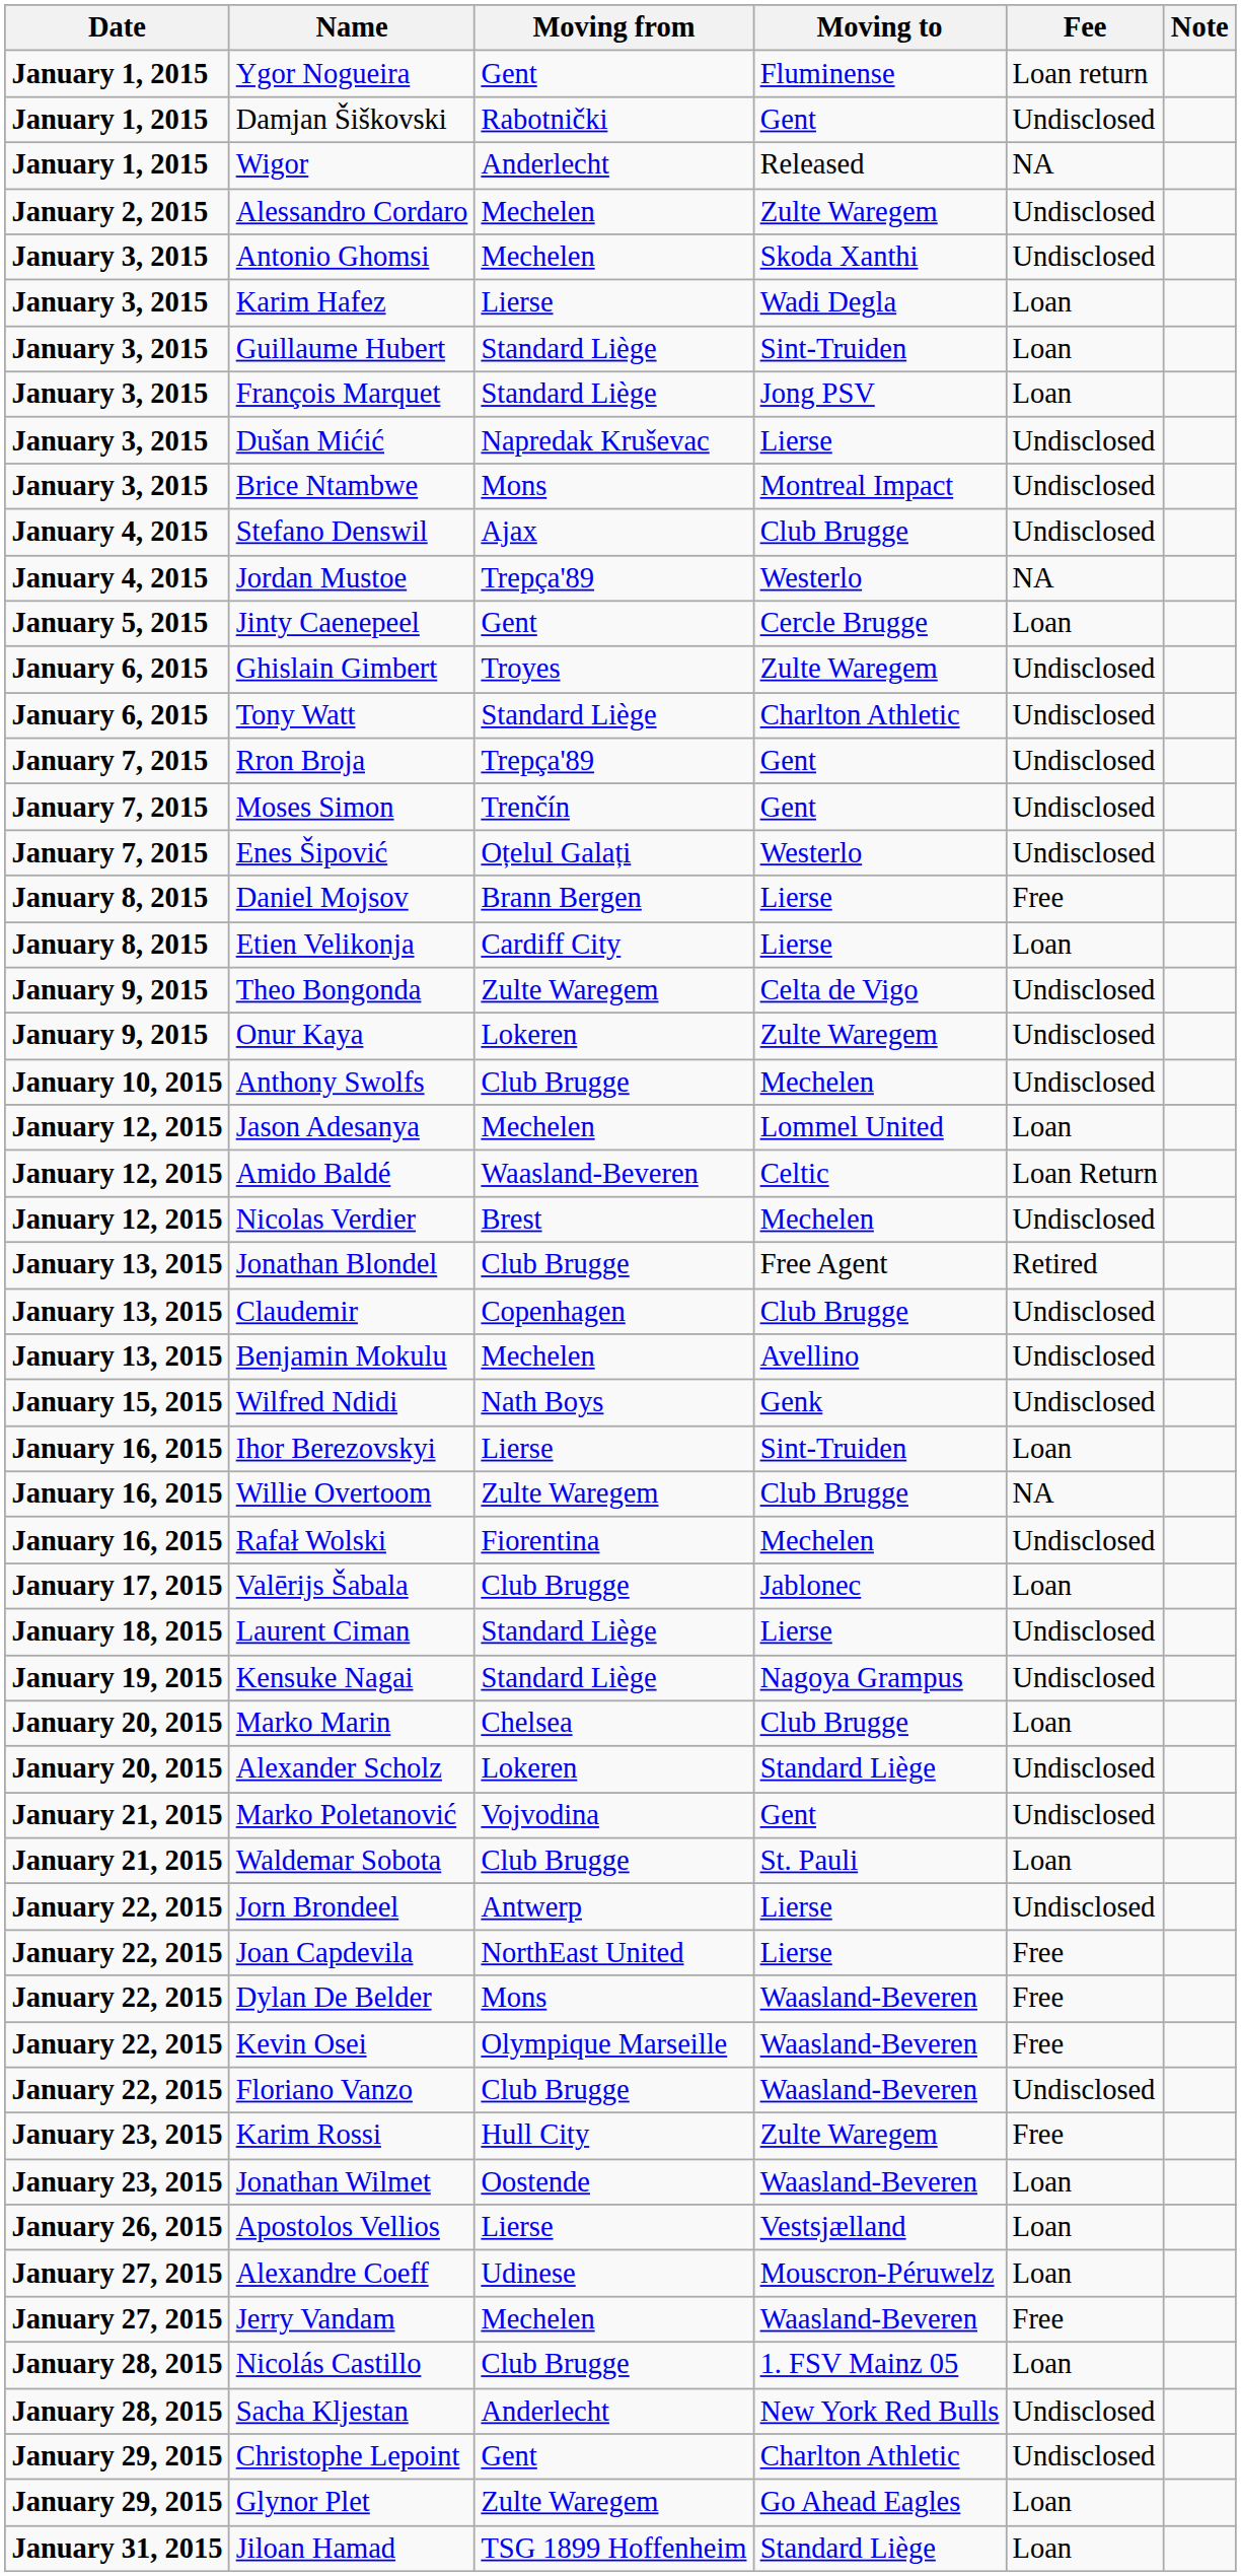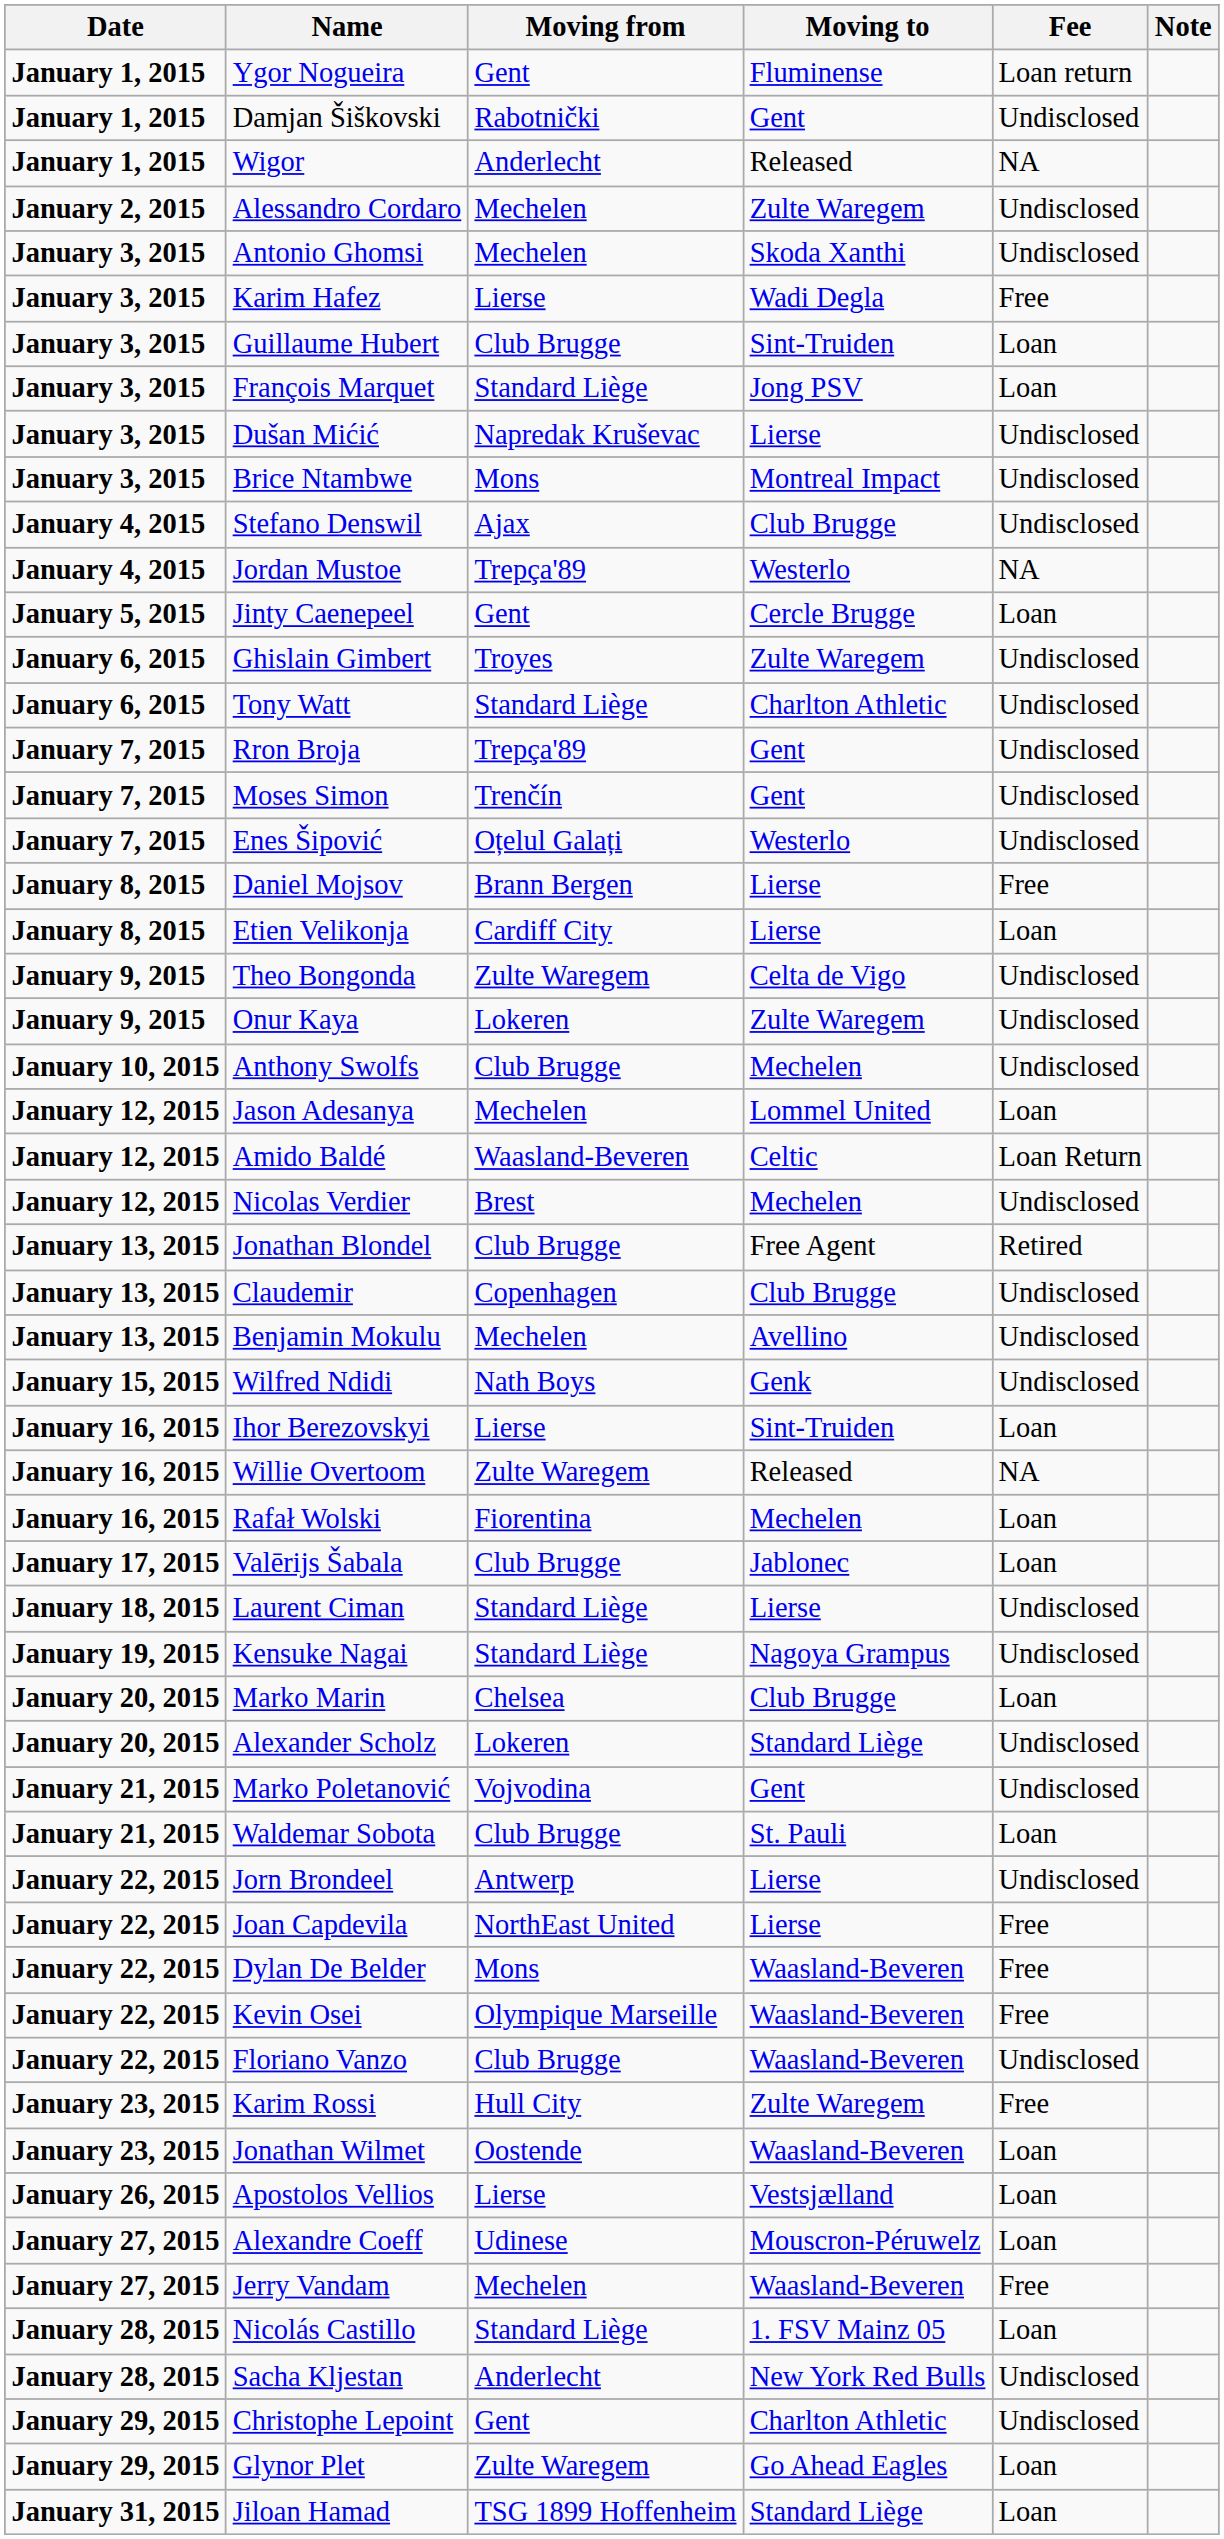 <table class="wikitable sortable">
 <tr>
 <th>Date</th>
 <th>Name</th>
 <th>Moving from</th>
 <th>Moving to</th>
 <th>Fee</th>
 <th>Note</th>
 </tr>
 <tr>
 <td><strong>January 1, 2015</strong></td>
 <td> <a href='#'>Ygor Nogueira</a></td>
 <td> <a href='#'>Gent</a></td>
 <td> <a href='#'>Fluminense</a></td>
 <td>Loan return </td>
 <td></td>
 </tr>
 <tr>
 <td><strong>January 1, 2015</strong></td>
 <td> Damjan Šiškovski</td>
 <td> <a href='#'>Rabotnički</a></td>
 <td> <a href='#'>Gent</a></td>
 <td>Undisclosed </td>
 <td></td>
 </tr>
 <tr>
 <td><strong>January 1, 2015</strong></td>
 <td> <a href='#'>Wigor</a></td>
 <td> <a href='#'>Anderlecht</a></td>
 <td>Released</td>
 <td>NA </td>
 <td></td>
 </tr>
 <tr>
 <td><strong>January 2, 2015</strong></td>
 <td> <a href='#'>Alessandro Cordaro</a></td>
 <td> <a href='#'>Mechelen</a></td>
 <td> <a href='#'>Zulte Waregem</a></td>
 <td>Undisclosed </td>
 <td></td>
 </tr>
 <tr>
 <td><strong>January 3, 2015</strong></td>
 <td> <a href='#'>Antonio Ghomsi</a></td>
 <td> <a href='#'>Mechelen</a></td>
 <td> <a href='#'>Skoda Xanthi</a></td>
 <td>Undisclosed </td>
 <td></td>
 </tr>
 <tr>
 <td><strong>January 3, 2015</strong></td>
 <td> <a href='#'>Karim Hafez</a></td>
 <td> <a href='#'>Lierse</a></td>
 <td> <a href='#'>Wadi Degla</a></td>
-<td>Loan </td>
+<td>Free </td>
 <td></td>
 </tr>
 <tr>
 <td><strong>January 3, 2015</strong></td>
 <td> <a href='#'>Guillaume Hubert</a></td>
-<td> <a href='#'>Standard Liège</a></td>
+<td> <a href='#'>Club Brugge</a></td>
 <td> <a href='#'>Sint-Truiden</a></td>
 <td>Loan </td>
 <td></td>
 </tr>
 <tr>
 <td><strong>January 3, 2015</strong></td>
 <td> <a href='#'>François Marquet</a></td>
 <td> <a href='#'>Standard Liège</a></td>
 <td> <a href='#'>Jong PSV</a></td>
 <td>Loan </td>
 <td></td>
 </tr>
 <tr>
 <td><strong>January 3, 2015</strong></td>
 <td> <a href='#'>Dušan Mićić</a></td>
 <td> <a href='#'>Napredak Kruševac</a></td>
 <td> <a href='#'>Lierse</a></td>
 <td>Undisclosed </td>
 <td></td>
 </tr>
 <tr>
 <td><strong>January 3, 2015</strong></td>
 <td> <a href='#'>Brice Ntambwe</a></td>
 <td> <a href='#'>Mons</a></td>
 <td> <a href='#'>Montreal Impact</a></td>
 <td>Undisclosed </td>
 <td></td>
 </tr>
 <tr>
 <td><strong>January 4, 2015</strong></td>
 <td> <a href='#'>Stefano Denswil</a></td>
 <td> <a href='#'>Ajax</a></td>
 <td> <a href='#'>Club Brugge</a></td>
 <td>Undisclosed </td>
 <td></td>
 </tr>
 <tr>
 <td><strong>January 4, 2015</strong></td>
 <td> <a href='#'>Jordan Mustoe</a></td>
 <td> <a href='#'>Trepça'89</a></td>
 <td> <a href='#'>Westerlo</a></td>
 <td>NA </td>
 <td></td>
 </tr>
 <tr>
 <td><strong>January 5, 2015</strong></td>
 <td> <a href='#'>Jinty Caenepeel</a></td>
 <td> <a href='#'>Gent</a></td>
 <td> <a href='#'>Cercle Brugge</a></td>
 <td>Loan </td>
 <td></td>
 </tr>
 <tr>
 <td><strong>January 6, 2015</strong></td>
 <td> <a href='#'>Ghislain Gimbert</a></td>
 <td> <a href='#'>Troyes</a></td>
 <td> <a href='#'>Zulte Waregem</a></td>
 <td>Undisclosed </td>
 <td></td>
 </tr>
 <tr>
 <td><strong>January 6, 2015</strong></td>
 <td> <a href='#'>Tony Watt</a></td>
 <td> <a href='#'>Standard Liège</a></td>
 <td> <a href='#'>Charlton Athletic</a></td>
 <td>Undisclosed </td>
 <td></td>
 </tr>
 <tr>
 <td><strong>January 7, 2015</strong></td>
 <td> <a href='#'>Rron Broja</a></td>
 <td> <a href='#'>Trepça'89</a></td>
 <td> <a href='#'>Gent</a></td>
 <td>Undisclosed </td>
 <td></td>
 </tr>
 <tr>
 <td><strong>January 7, 2015</strong></td>
 <td> <a href='#'>Moses Simon</a></td>
 <td> <a href='#'>Trenčín</a></td>
 <td> <a href='#'>Gent</a></td>
 <td>Undisclosed </td>
 <td></td>
 </tr>
 <tr>
 <td><strong>January 7, 2015</strong></td>
 <td> <a href='#'>Enes Šipović</a></td>
 <td> <a href='#'>Oțelul Galați</a></td>
 <td> <a href='#'>Westerlo</a></td>
 <td>Undisclosed </td>
 <td></td>
 </tr>
 <tr>
 <td><strong>January 8, 2015</strong></td>
 <td> <a href='#'>Daniel Mojsov</a></td>
 <td> <a href='#'>Brann Bergen</a></td>
 <td> <a href='#'>Lierse</a></td>
 <td>Free </td>
 <td></td>
 </tr>
 <tr>
 <td><strong>January 8, 2015</strong></td>
 <td> <a href='#'>Etien Velikonja</a></td>
 <td> <a href='#'>Cardiff City</a></td>
 <td> <a href='#'>Lierse</a></td>
 <td>Loan </td>
 <td></td>
 </tr>
 <tr>
 <td><strong>January 9, 2015</strong></td>
 <td> <a href='#'>Theo Bongonda</a></td>
 <td> <a href='#'>Zulte Waregem</a></td>
 <td> <a href='#'>Celta de Vigo</a></td>
 <td>Undisclosed </td>
 <td></td>
 </tr>
 <tr>
 <td><strong>January 9, 2015</strong></td>
 <td> <a href='#'>Onur Kaya</a></td>
 <td> <a href='#'>Lokeren</a></td>
 <td> <a href='#'>Zulte Waregem</a></td>
 <td>Undisclosed </td>
 <td></td>
 </tr>
 <tr>
 <td><strong>January 10, 2015</strong></td>
 <td> <a href='#'>Anthony Swolfs</a></td>
 <td> <a href='#'>Club Brugge</a></td>
 <td> <a href='#'>Mechelen</a></td>
 <td>Undisclosed </td>
 <td></td>
 </tr>
 <tr>
 <td><strong>January 12, 2015</strong></td>
 <td> <a href='#'>Jason Adesanya</a></td>
 <td> <a href='#'>Mechelen</a></td>
 <td> <a href='#'>Lommel United</a></td>
 <td>Loan </td>
 <td></td>
 </tr>
 <tr>
 <td><strong>January 12, 2015</strong></td>
 <td> <a href='#'>Amido Baldé</a></td>
 <td> <a href='#'>Waasland-Beveren</a></td>
 <td> <a href='#'>Celtic</a></td>
 <td>Loan Return </td>
 <td align=center></td>
 </tr>
 <tr>
 <td><strong>January 12, 2015</strong></td>
 <td> <a href='#'>Nicolas Verdier</a></td>
 <td> <a href='#'>Brest</a></td>
 <td> <a href='#'>Mechelen</a></td>
 <td>Undisclosed </td>
 <td></td>
 </tr>
 <tr>
 <td><strong>January 13, 2015</strong></td>
 <td> <a href='#'>Jonathan Blondel</a></td>
 <td> <a href='#'>Club Brugge</a></td>
 <td>Free Agent</td>
 <td>Retired </td>
 <td></td>
 </tr>
 <tr>
 <td><strong>January 13, 2015</strong></td>
 <td> <a href='#'>Claudemir</a></td>
 <td> <a href='#'>Copenhagen</a></td>
 <td> <a href='#'>Club Brugge</a></td>
 <td>Undisclosed </td>
 <td></td>
 </tr>
 <tr>
 <td><strong>January 13, 2015</strong></td>
 <td> <a href='#'>Benjamin Mokulu</a></td>
 <td> <a href='#'>Mechelen</a></td>
 <td> <a href='#'>Avellino</a></td>
 <td>Undisclosed </td>
 <td align=center></td>
 </tr>
 <tr>
 <td><strong>January 15, 2015</strong></td>
 <td> <a href='#'>Wilfred Ndidi</a></td>
 <td> <a href='#'>Nath Boys</a></td>
 <td> <a href='#'>Genk</a></td>
 <td>Undisclosed </td>
 <td></td>
 </tr>
 <tr>
 <td><strong>January 16, 2015</strong></td>
 <td> <a href='#'>Ihor Berezovskyi</a></td>
 <td> <a href='#'>Lierse</a></td>
 <td> <a href='#'>Sint-Truiden</a></td>
 <td>Loan </td>
 <td></td>
 </tr>
 <tr>
 <td><strong>January 16, 2015</strong></td>
 <td> <a href='#'>Willie Overtoom</a></td>
 <td> <a href='#'>Zulte Waregem</a></td>
-<td> <a href='#'>Club Brugge</a></td>
+<td>Released</td>
 <td>NA </td>
 <td></td>
 </tr>
 <tr>
 <td><strong>January 16, 2015</strong></td>
 <td> <a href='#'>Rafał Wolski</a></td>
 <td> <a href='#'>Fiorentina</a></td>
 <td> <a href='#'>Mechelen</a></td>
-<td>Undisclosed </td>
+<td>Loan </td>
 <td></td>
 </tr>
 <tr>
 <td><strong>January 17, 2015</strong></td>
 <td> <a href='#'>Valērijs Šabala</a></td>
 <td> <a href='#'>Club Brugge</a></td>
 <td> <a href='#'>Jablonec</a></td>
 <td>Loan </td>
 <td align=center></td>
 </tr>
 <tr>
 <td><strong>January 18, 2015</strong></td>
 <td> <a href='#'>Laurent Ciman</a></td>
 <td> <a href='#'>Standard Liège</a></td>
 <td> <a href='#'>Lierse</a></td>
 <td>Undisclosed </td>
 <td></td>
 </tr>
 <tr>
 <td><strong>January 19, 2015</strong></td>
 <td> <a href='#'>Kensuke Nagai</a></td>
 <td> <a href='#'>Standard Liège</a></td>
 <td> <a href='#'>Nagoya Grampus</a></td>
 <td>Undisclosed </td>
 <td align=center></td>
 </tr>
 <tr>
 <td><strong>January 20, 2015</strong></td>
 <td> <a href='#'>Marko Marin</a></td>
 <td> <a href='#'>Chelsea</a></td>
 <td> <a href='#'>Club Brugge</a></td>
 <td>Loan </td>
 <td></td>
 </tr>
 <tr>
 <td><strong>January 20, 2015</strong></td>
 <td> <a href='#'>Alexander Scholz</a></td>
 <td> <a href='#'>Lokeren</a></td>
 <td> <a href='#'>Standard Liège</a></td>
 <td>Undisclosed </td>
 <td></td>
 </tr>
 <tr>
 <td><strong>January 21, 2015</strong></td>
 <td> <a href='#'>Marko Poletanović</a></td>
 <td> <a href='#'>Vojvodina</a></td>
 <td> <a href='#'>Gent</a></td>
 <td>Undisclosed </td>
 <td></td>
 </tr>
 <tr>
 <td><strong>January 21, 2015</strong></td>
 <td> <a href='#'>Waldemar Sobota</a></td>
 <td> <a href='#'>Club Brugge</a></td>
 <td> <a href='#'>St. Pauli</a></td>
 <td>Loan </td>
 <td></td>
 </tr>
 <tr>
 <td><strong>January 22, 2015</strong></td>
 <td> <a href='#'>Jorn Brondeel</a></td>
 <td> <a href='#'>Antwerp</a></td>
 <td> <a href='#'>Lierse</a></td>
 <td>Undisclosed </td>
 <td></td>
 </tr>
 <tr>
 <td><strong>January 22, 2015</strong></td>
 <td> <a href='#'>Joan Capdevila</a></td>
 <td> <a href='#'>NorthEast United</a></td>
 <td> <a href='#'>Lierse</a></td>
 <td>Free </td>
 <td></td>
 </tr>
 <tr>
 <td><strong>January 22, 2015</strong></td>
 <td> <a href='#'>Dylan De Belder</a></td>
 <td> <a href='#'>Mons</a></td>
 <td> <a href='#'>Waasland-Beveren</a></td>
 <td>Free </td>
 <td></td>
 </tr>
 <tr>
 <td><strong>January 22, 2015</strong></td>
 <td> <a href='#'>Kevin Osei</a></td>
 <td> <a href='#'>Olympique Marseille</a></td>
 <td> <a href='#'>Waasland-Beveren</a></td>
 <td>Free </td>
 <td></td>
 </tr>
 <tr>
 <td><strong>January 22, 2015</strong></td>
 <td> <a href='#'>Floriano Vanzo</a></td>
 <td> <a href='#'>Club Brugge</a></td>
 <td> <a href='#'>Waasland-Beveren</a></td>
 <td>Undisclosed </td>
 <td></td>
 </tr>
 <tr>
 <td><strong>January 23, 2015</strong></td>
 <td> <a href='#'>Karim Rossi</a></td>
 <td> <a href='#'>Hull City</a></td>
 <td> <a href='#'>Zulte Waregem</a></td>
 <td>Free </td>
 <td></td>
 </tr>
 <tr>
 <td><strong>January 23, 2015</strong></td>
 <td> <a href='#'>Jonathan Wilmet</a></td>
 <td> <a href='#'>Oostende</a></td>
 <td> <a href='#'>Waasland-Beveren</a></td>
 <td>Loan </td>
 <td></td>
 </tr>
 <tr>
 <td><strong>January 26, 2015</strong></td>
 <td> <a href='#'>Apostolos Vellios</a></td>
 <td> <a href='#'>Lierse</a></td>
 <td> <a href='#'>Vestsjælland</a></td>
 <td>Loan </td>
 <td></td>
 </tr>
 <tr>
 <td><strong>January 27, 2015</strong></td>
 <td> <a href='#'>Alexandre Coeff</a></td>
 <td> <a href='#'>Udinese</a></td>
 <td> <a href='#'>Mouscron-Péruwelz</a></td>
 <td>Loan </td>
 <td></td>
 </tr>
 <tr>
 <td><strong>January 27, 2015</strong></td>
 <td> <a href='#'>Jerry Vandam</a></td>
 <td> <a href='#'>Mechelen</a></td>
 <td> <a href='#'>Waasland-Beveren</a></td>
 <td>Free </td>
 <td></td>
 </tr>
 <tr>
 <td><strong>January 28, 2015</strong></td>
 <td> <a href='#'>Nicolás Castillo</a></td>
-<td> <a href='#'>Club Brugge</a></td>
+<td> <a href='#'>Standard Liège</a></td>
 <td> <a href='#'>1. FSV Mainz 05</a></td>
 <td>Loan </td>
 <td></td>
 </tr>
 <tr>
 <td><strong>January 28, 2015</strong></td>
 <td> <a href='#'>Sacha Kljestan</a></td>
 <td> <a href='#'>Anderlecht</a></td>
 <td> <a href='#'>New York Red Bulls</a></td>
 <td>Undisclosed </td>
 <td></td>
 </tr>
 <tr>
 <td><strong>January 29, 2015</strong></td>
 <td> <a href='#'>Christophe Lepoint</a></td>
 <td> <a href='#'>Gent</a></td>
 <td> <a href='#'>Charlton Athletic</a></td>
 <td>Undisclosed </td>
 <td></td>
 </tr>
 <tr>
 <td><strong>January 29, 2015</strong></td>
 <td> <a href='#'>Glynor Plet</a></td>
 <td> <a href='#'>Zulte Waregem</a></td>
 <td> <a href='#'>Go Ahead Eagles</a></td>
 <td>Loan </td>
 <td></td>
 </tr>
 <tr>
 <td><strong>January 31, 2015</strong></td>
 <td> <a href='#'>Jiloan Hamad</a></td>
 <td> <a href='#'>TSG 1899 Hoffenheim</a></td>
 <td> <a href='#'>Standard Liège</a></td>
 <td>Loan </td>
 <td></td>
 </tr>
 </table>
